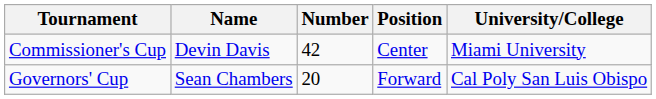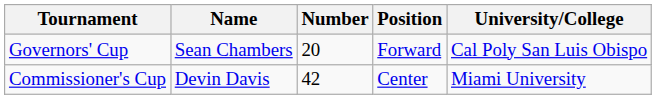 <table class="wikitable">
 <tr>
 <th>Tournament</th>
 <th>Name</th>
 <th>Number</th>
 <th>Position</th>
 <th>University/College</th>
 </tr>
 <tr>
+<td><a href='#'>Governors' Cup</a></td>
+<td><a href='#'>Sean Chambers</a></td>
+<td>20</td>
+<td><a href='#'>Forward</a></td>
+<td><a href='#'>Cal Poly San Luis Obispo</a></td>
+</tr>
+<tr>
 <td><a href='#'>Commissioner's Cup</a></td>
 <td><a href='#'>Devin Davis</a></td>
 <td>42</td>
 <td><a href='#'>Center</a></td>
 <td><a href='#'>Miami University</a></td>
 </tr>
-<tr>
-<td><a href='#'>Governors' Cup</a></td>
-<td><a href='#'>Sean Chambers</a></td>
-<td>20</td>
-<td><a href='#'>Forward</a></td>
-<td><a href='#'>Cal Poly San Luis Obispo</a></td>
-</tr>
 </table>
